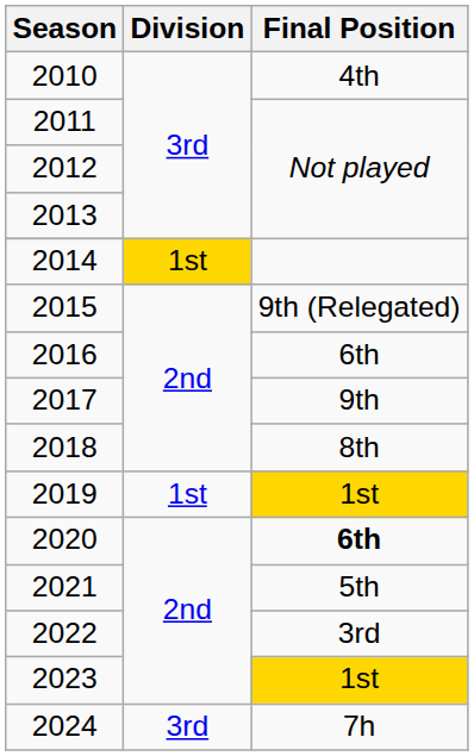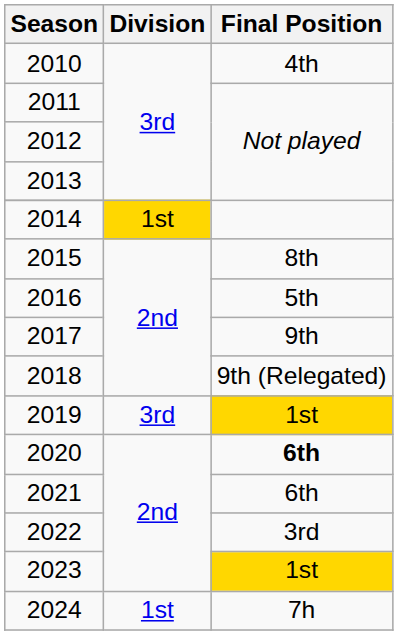 <table class="wikitable sortable">
 <tr>
 <th>Season</th>
 <th>Division</th>
 <th>Final Position</th>
 </tr>
 <tr>
 <td align=center>2010</td>
 <td align=center rowspan=5><a href='#'>3rd</a></td>
 <td align=center>4th</td>
 </tr>
 <tr>
 <td align=center>2011</td>
 <td align=center rowspan=3><em>Not played</em></td>
 </tr>
 <tr>
 <td align=center>2012</td>
 </tr>
 <tr>
 <td align=center>2013</td>
 </tr>
 <tr>
 </tr>
 <tr>
 <td align=center>2014</td>
 <td align=center style="background:gold;">1st</td>
 </tr>
 <tr>
 <td align=center>2015</td>
 <td align=center rowspan=4><a href='#'>2nd</a></td>
-<td align=center>9th (Relegated)</td>
+<td align=center>8th</td>
 </tr>
 <tr>
 <td align=center>2016</td>
-<td align=center>6th</td>
+<td align=center>5th</td>
 </tr>
 <tr>
 <td align=center>2017</td>
 <td align=center>9th</td>
 </tr>
 <tr>
 <td align=center>2018</td>
-<td align=center>8th</td>
+<td align=center>9th (Relegated)</td>
 </tr>
 <tr>
 <td align=center>2019</td>
-<td align=center><a href='#'>1st</a></td>
+<td align=center><a href='#'>3rd</a></td>
 <td align=center style="background:gold;">1st</td>
 </tr>
 <tr>
 <td align=center>2020</td>
 <td align=center rowspan=4><a href='#'>2nd</a></td>
 <td align=center><strong>6th</strong></td>
 </tr>
 <tr>
 <td align=center>2021</td>
-<td align=center>5th</td>
+<td align=center>6th</td>
 </tr>
 <tr>
 <td align=center>2022</td>
 <td align=center>3rd</td>
 </tr>
 <tr>
 <td align=center>2023</td>
 <td align=center style="background:gold;">1st</td>
 </tr>
 <tr>
 <td align=center>2024</td>
-<td align=center><a href='#'>3rd</a></td>
+<td align=center><a href='#'>1st</a></td>
 <td align=center>7h</td>
 </tr>
 </table>
